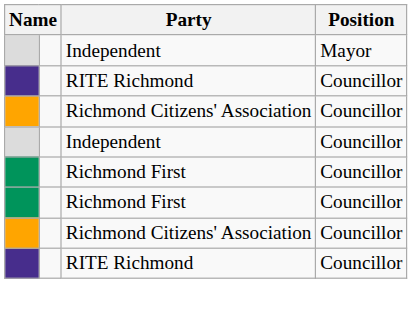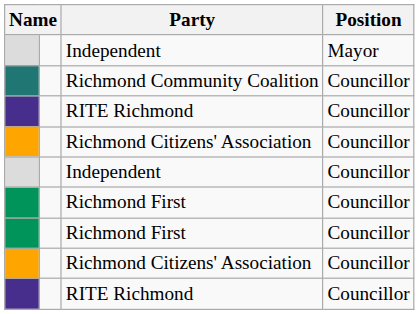 <table class="wikitable sortable">
 <tr>
 <th colspan="2">Name</th>
 <th>Party</th>
 <th>Position</th>
 </tr>
 <tr>
 <td style="background:gainsboro"></td>
 <td></td>
 <td>Independent</td>
 <td>Mayor</td>
+</tr>
+<tr>
+<td bgcolor=#207672> </td>
+<td></td>
+<td>Richmond Community Coalition</td>
+<td>Councillor</td>
 </tr>
 <tr>
 <td bgcolor=#472D8C> </td>
 <td></td>
 <td>RITE Richmond</td>
 <td>Councillor</td>
 </tr>
 <tr>
 <td bgcolor=#FFA500> </td>
 <td></td>
 <td>Richmond Citizens' Association</td>
 <td>Councillor</td>
 </tr>
 <tr>
 <td style="background:gainsboro"></td>
 <td></td>
 <td>Independent</td>
 <td>Councillor</td>
 </tr>
 <tr>
 <td bgcolor=#00945B> </td>
 <td></td>
 <td>Richmond First</td>
 <td>Councillor</td>
 </tr>
 <tr>
 <td bgcolor=#00945B> </td>
 <td></td>
 <td>Richmond First</td>
 <td>Councillor</td>
 </tr>
 <tr>
 <td bgcolor=#FFA500> </td>
 <td></td>
 <td>Richmond Citizens' Association</td>
 <td>Councillor</td>
 </tr>
 <tr>
 <td bgcolor=#472D8C> </td>
 <td></td>
 <td>RITE Richmond</td>
 <td>Councillor</td>
 </tr>
 </table>
